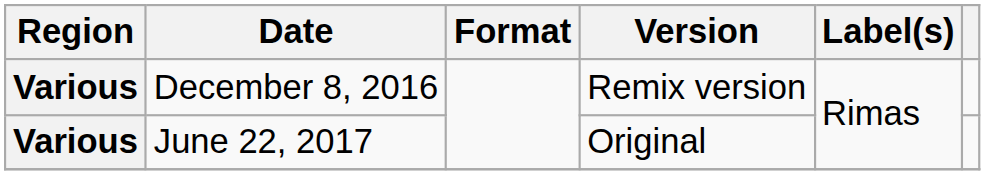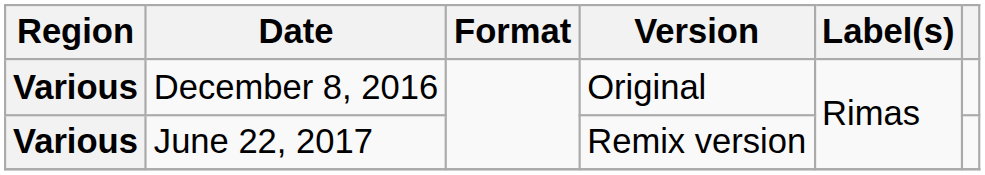 <table class="wikitable plainrowheaders">
 <tr>
 <th scope="col">Region</th>
 <th scope="col">Date</th>
 <th scope="col">Format</th>
 <th scope="col">Version</th>
 <th scope="col">Label(s)</th>
 <th scope="col"></th>
 </tr>
 <tr>
 <th scope="row">Various</th>
 <td>December 8, 2016</td>
 <td rowspan="2"></td>
-<td>Remix version</td>
+<td>Original</td>
 <td rowspan="2">Rimas</td>
 <td></td>
 </tr>
 <tr>
 <th scope="row">Various</th>
 <td>June 22, 2017</td>
-<td>Original</td>
+<td>Remix version</td>
 <td></td>
 </tr>
 <tr>
 </tr>
 </table>
